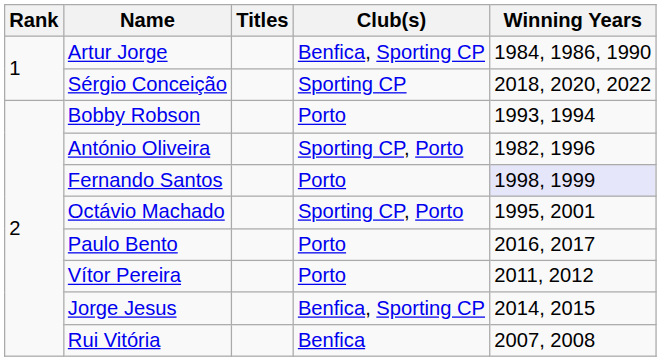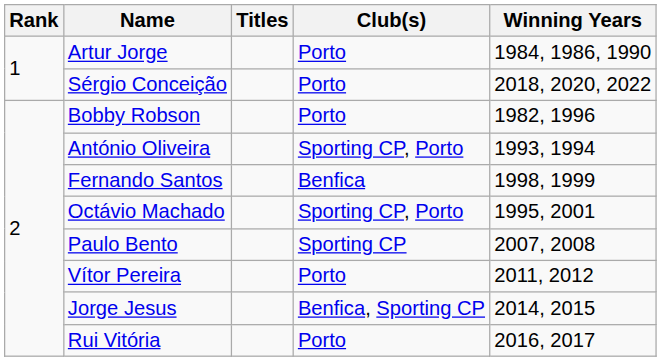 <table class="wikitable">
 <tr>
 <th>Rank</th>
 <th>Name</th>
 <th>Titles</th>
 <th>Club(s)</th>
 <th>Winning Years</th>
 </tr>
 <tr>
 <td rowspan=2>1</td>
 <td> <a href='#'>Artur Jorge</a></td>
 <td></td>
-<td><a href='#'>Benfica</a>, <a href='#'>Sporting CP</a></td>
+<td><a href='#'>Porto</a></td>
 <td>1984, 1986, 1990</td>
 </tr>
 <tr>
 <td> <a href='#'>Sérgio Conceição</a></td>
 <td></td>
-<td><a href='#'>Sporting CP</a></td>
+<td><a href='#'>Porto</a></td>
 <td>2018, 2020, 2022</td>
 </tr>
 <tr>
 <td rowspan=8>2</td>
 <td> <a href='#'>Bobby Robson</a></td>
 <td></td>
 <td><a href='#'>Porto</a></td>
-<td>1993, 1994</td>
+<td>1982, 1996</td>
 </tr>
 <tr>
 <td> <a href='#'>António Oliveira</a></td>
 <td></td>
 <td><a href='#'>Sporting CP</a>, <a href='#'>Porto</a></td>
-<td>1982, 1996</td>
+<td>1993, 1994</td>
 </tr>
 <tr>
 <td> <a href='#'>Fernando Santos</a></td>
 <td></td>
-<td><a href='#'>Porto</a></td>
-<td style="background: lavender;">1998, 1999</td>
+<td><a href='#'>Benfica</a></td>
+<td>1998, 1999</td>
 </tr>
 <tr>
 <td> <a href='#'>Octávio Machado</a></td>
 <td></td>
 <td><a href='#'>Sporting CP</a>, <a href='#'>Porto</a></td>
 <td>1995, 2001</td>
 </tr>
 <tr>
 <td> <a href='#'>Paulo Bento</a></td>
 <td></td>
-<td><a href='#'>Porto</a></td>
-<td>2016, 2017</td>
+<td><a href='#'>Sporting CP</a></td>
+<td>2007, 2008</td>
 </tr>
 <tr>
 <td> <a href='#'>Vítor Pereira</a></td>
 <td></td>
 <td><a href='#'>Porto</a></td>
 <td>2011, 2012</td>
 </tr>
 <tr>
 <td> <a href='#'>Jorge Jesus</a></td>
 <td></td>
 <td><a href='#'>Benfica</a>, <a href='#'>Sporting CP</a></td>
 <td>2014, 2015</td>
 </tr>
 <tr>
 <td> <a href='#'>Rui Vitória</a></td>
 <td></td>
-<td><a href='#'>Benfica</a></td>
-<td>2007, 2008</td>
+<td><a href='#'>Porto</a></td>
+<td>2016, 2017</td>
 </tr>
 </table>
